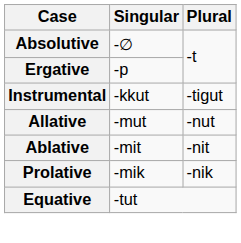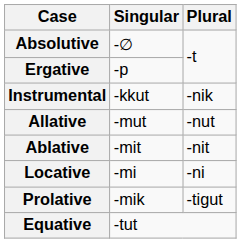 <table class="wikitable">
 <tr>
 <th>Case</th>
 <th>Singular</th>
 <th>Plural</th>
 </tr>
 <tr>
 <th>Absolutive</th>
 <td>-∅</td>
 <td rowspan="2">-t</td>
 </tr>
 <tr>
 <th>Ergative</th>
 <td>-p</td>
 </tr>
 <tr>
 <th>Instrumental</th>
 <td>-kkut</td>
-<td>-tigut</td>
+<td>-nik</td>
 </tr>
 <tr>
 <th>Allative</th>
 <td>-mut</td>
 <td>-nut</td>
 </tr>
 <tr>
 <th>Ablative</th>
 <td>-mit</td>
 <td>-nit</td>
 </tr>
 <tr>
+<th>Locative</th>
+<td>-mi</td>
+<td>-ni</td>
+</tr>
+<tr>
 <th>Prolative</th>
 <td>-mik</td>
-<td>-nik</td>
+<td>-tigut</td>
 </tr>
 <tr>
 <th>Equative</th>
 <td colspan="2">-tut</td>
 </tr>
 </table>
